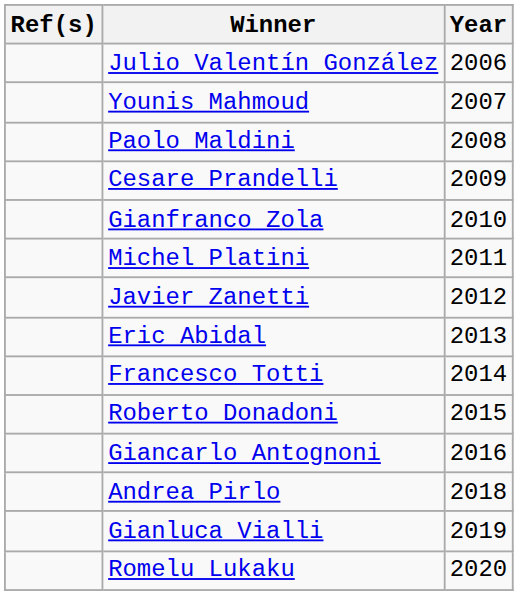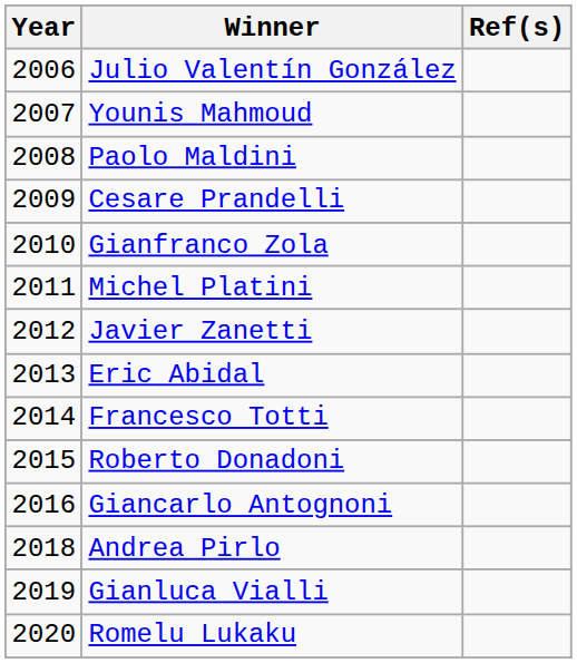 <table class="wikitable">
 <tr>
+<th>Year</th>
+<th>Winner</th>
 <th>Ref(s)</th>
-<th>Winner</th>
-<th>Year</th>
 </tr>
 <tr>
+<td>2006</td>
+<td> <a href='#'>Julio Valentín González</a></td>
 <td></td>
-<td> <a href='#'>Julio Valentín González</a></td>
-<td>2006</td>
 </tr>
 <tr>
+<td>2007</td>
+<td> <a href='#'>Younis Mahmoud</a></td>
 <td></td>
-<td> <a href='#'>Younis Mahmoud</a></td>
-<td>2007</td>
 </tr>
 <tr>
+<td>2008</td>
+<td> <a href='#'>Paolo Maldini</a></td>
 <td></td>
-<td> <a href='#'>Paolo Maldini</a></td>
-<td>2008</td>
 </tr>
 <tr>
+<td>2009</td>
+<td> <a href='#'>Cesare Prandelli</a></td>
 <td></td>
-<td> <a href='#'>Cesare Prandelli</a></td>
-<td>2009</td>
 </tr>
 <tr>
+<td>2010</td>
+<td> <a href='#'>Gianfranco Zola</a></td>
 <td></td>
-<td> <a href='#'>Gianfranco Zola</a></td>
-<td>2010</td>
 </tr>
 <tr>
+<td>2011</td>
+<td> <a href='#'>Michel Platini</a></td>
 <td></td>
-<td> <a href='#'>Michel Platini</a></td>
-<td>2011</td>
 </tr>
 <tr>
+<td>2012</td>
+<td> <a href='#'>Javier Zanetti</a></td>
 <td></td>
-<td> <a href='#'>Javier Zanetti</a></td>
-<td>2012</td>
 </tr>
 <tr>
+<td>2013</td>
+<td> <a href='#'>Eric Abidal</a></td>
 <td></td>
-<td> <a href='#'>Eric Abidal</a></td>
-<td>2013</td>
 </tr>
 <tr>
+<td>2014</td>
+<td> <a href='#'>Francesco Totti</a></td>
 <td></td>
-<td> <a href='#'>Francesco Totti</a></td>
-<td>2014</td>
 </tr>
 <tr>
+<td>2015</td>
+<td> <a href='#'>Roberto Donadoni</a></td>
 <td></td>
-<td> <a href='#'>Roberto Donadoni</a></td>
-<td>2015</td>
 </tr>
 <tr>
+<td>2016</td>
+<td> <a href='#'>Giancarlo Antognoni</a></td>
 <td></td>
-<td> <a href='#'>Giancarlo Antognoni</a></td>
-<td>2016</td>
 </tr>
 <tr>
+<td>2018</td>
+<td> <a href='#'>Andrea Pirlo</a></td>
 <td></td>
-<td> <a href='#'>Andrea Pirlo</a></td>
-<td>2018</td>
 </tr>
 <tr>
+<td>2019</td>
+<td> <a href='#'>Gianluca Vialli</a></td>
 <td></td>
-<td> <a href='#'>Gianluca Vialli</a></td>
-<td>2019</td>
 </tr>
 <tr>
+<td>2020</td>
+<td> <a href='#'>Romelu Lukaku</a></td>
 <td></td>
-<td> <a href='#'>Romelu Lukaku</a></td>
-<td>2020</td>
 </tr>
 </table>
